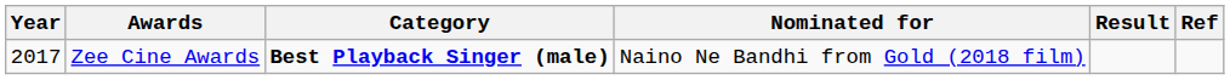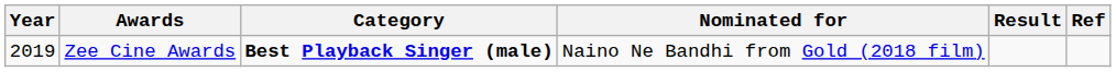 <table class="wikitable">
 <tr>
 <th>Year</th>
 <th>Awards</th>
 <th>Category</th>
 <th>Nominated for</th>
 <th>Result</th>
 <th>Ref</th>
 </tr>
 <tr>
-<td>2017</td>
+<td>2019</td>
 <td><a href='#'>Zee Cine Awards</a></td>
 <td><strong>Best <a href='#'>Playback Singer</a> (male)</strong></td>
 <td>Naino Ne Bandhi from <a href='#'>Gold (2018 film)</a></td>
 <td></td>
 <td></td>
 </tr>
 </table>
